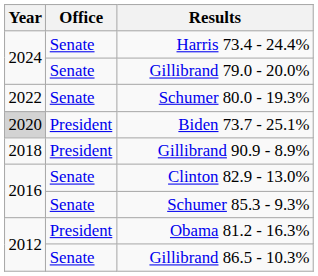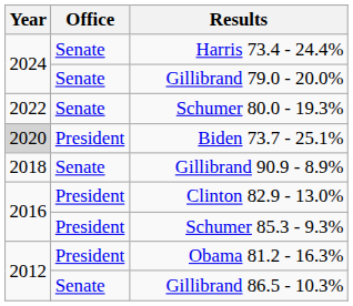 <table class=wikitable>
 <tr>
 <th width="30">Year</th>
 <th width="60">Office</th>
 <th width="180">Results</th>
 </tr>
 <tr>
 <td rowspan="2">2024</td>
 <td><a href='#'>Senate</a></td>
 <td align="right" ><a href='#'>Harris</a> 73.4 - 24.4%</td>
 </tr>
 <tr>
 <td><a href='#'>Senate</a></td>
 <td align="right" ><a href='#'>Gillibrand</a> 79.0 - 20.0%</td>
 </tr>
 <tr>
 <td>2022</td>
 <td><a href='#'>Senate</a></td>
 <td align="right" ><a href='#'>Schumer</a> 80.0 - 19.3%</td>
 </tr>
 <tr>
 <td style="background: lightgrey;">2020</td>
 <td><a href='#'>President</a></td>
 <td align="right" ><a href='#'>Biden</a> 73.7 - 25.1%</td>
 </tr>
 <tr>
 <td>2018</td>
-<td><a href='#'>President</a></td>
+<td><a href='#'>Senate</a></td>
 <td align="right" ><a href='#'>Gillibrand</a> 90.9 - 8.9%</td>
 </tr>
 <tr>
 <td rowspan="2">2016</td>
-<td><a href='#'>Senate</a></td>
+<td><a href='#'>President</a></td>
 <td align="right" ><a href='#'>Clinton</a> 82.9 - 13.0%</td>
 </tr>
 <tr>
-<td><a href='#'>Senate</a></td>
+<td><a href='#'>President</a></td>
 <td align="right" ><a href='#'>Schumer</a> 85.3 - 9.3%</td>
 </tr>
 <tr>
 <td rowspan="2">2012</td>
 <td><a href='#'>President</a></td>
 <td align="right" ><a href='#'>Obama</a> 81.2 - 16.3%</td>
 </tr>
 <tr>
 <td><a href='#'>Senate</a></td>
 <td align="right" ><a href='#'>Gillibrand</a> 86.5 - 10.3%</td>
 </tr>
 </table>
